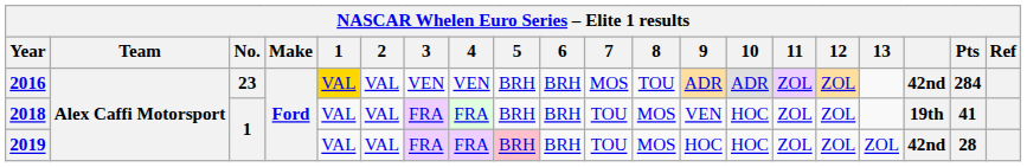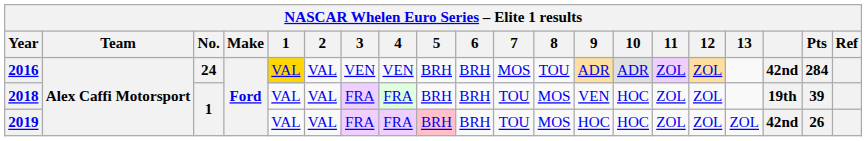 <table class="wikitable" style="text-align:center; font-size:75%">
 <tr>
 <th colspan=21><a href='#'>NASCAR Whelen Euro Series</a> – Elite 1 results</th>
 </tr>
 <tr>
 <th>Year</th>
 <th>Team</th>
 <th>No.</th>
 <th>Make</th>
 <th>1</th>
 <th>2</th>
 <th>3</th>
 <th>4</th>
 <th>5</th>
 <th>6</th>
 <th>7</th>
 <th>8</th>
 <th>9</th>
 <th>10</th>
 <th>11</th>
 <th>12</th>
 <th>13</th>
 <th></th>
 <th>Pts</th>
 <th>Ref</th>
 </tr>
 <tr>
 <th><a href='#'>2016</a></th>
 <th rowspan=3 nowrap>Alex Caffi Motorsport</th>
-<th>23</th>
+<th>24</th>
 <th rowspan=3><a href='#'>Ford</a></th>
 <td style="background: gold;"><a href='#'>VAL</a></td>
 <td><a href='#'>VAL</a></td>
 <td><a href='#'>VEN</a></td>
 <td><a href='#'>VEN</a></td>
 <td><a href='#'>BRH</a></td>
 <td><a href='#'>BRH</a></td>
 <td><a href='#'>MOS</a></td>
 <td><a href='#'>TOU</a></td>
 <td style="background-color:#FFDF9F"><a href='#'>ADR</a><br></td>
 <td style="background-color:#DFDFDF"><a href='#'>ADR</a><br></td>
 <td style="background-color:#EFCFFF"><a href='#'>ZOL</a><br></td>
 <td style="background-color:#FFDF9F"><a href='#'>ZOL</a><br></td>
 <td></td>
 <th>42nd</th>
 <th>284</th>
 <th></th>
 </tr>
 <tr>
 <th><a href='#'>2018</a></th>
 <th rowspan=2>1</th>
 <td><a href='#'>VAL</a></td>
 <td><a href='#'>VAL</a></td>
 <td style="background-color:#EFCFFF"><a href='#'>FRA</a><br></td>
 <td style="background-color:#DFFFDF"><a href='#'>FRA</a><br></td>
 <td><a href='#'>BRH</a></td>
 <td><a href='#'>BRH</a></td>
 <td><a href='#'>TOU</a></td>
 <td><a href='#'>MOS</a></td>
 <td><a href='#'>VEN</a></td>
 <td><a href='#'>HOC</a></td>
 <td><a href='#'>ZOL</a></td>
 <td><a href='#'>ZOL</a></td>
 <td></td>
 <th>19th</th>
-<th>41</th>
+<th>39</th>
 <th></th>
 </tr>
 <tr>
 <th><a href='#'>2019</a></th>
 <td><a href='#'>VAL</a></td>
 <td><a href='#'>VAL</a></td>
 <td style="background-color:#EFCFFF"><a href='#'>FRA</a><br></td>
 <td style="background-color:#EFCFFF"><a href='#'>FRA</a><br></td>
 <td style="background: pink;"><a href='#'>BRH</a></td>
 <td><a href='#'>BRH</a></td>
 <td><a href='#'>TOU</a></td>
 <td><a href='#'>MOS</a></td>
 <td><a href='#'>HOC</a></td>
 <td><a href='#'>HOC</a></td>
 <td><a href='#'>ZOL</a></td>
 <td><a href='#'>ZOL</a></td>
 <td><a href='#'>ZOL</a></td>
 <th>42nd</th>
-<th>28</th>
+<th>26</th>
 <th></th>
 </tr>
 </table>
